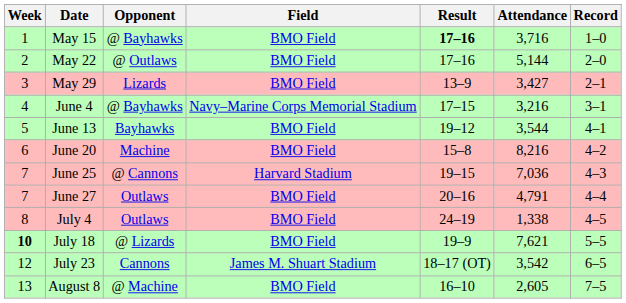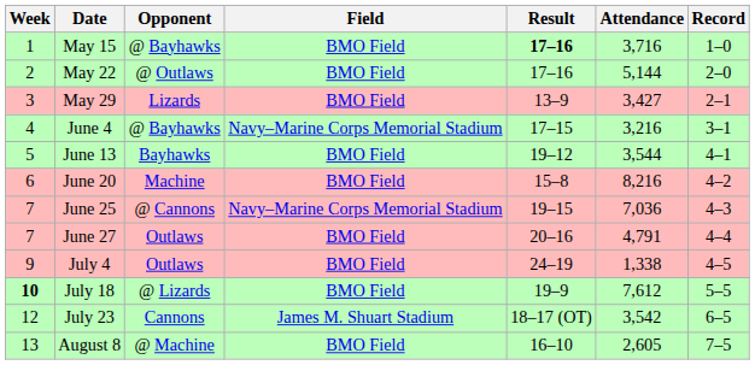 <table class="wikitable">
 <tr>
 <th>Week</th>
 <th>Date</th>
 <th>Opponent</th>
 <th>Field</th>
 <th>Result</th>
 <th>Attendance</th>
 <th>Record</th>
 </tr>
 <tr align="center" bgcolor="bbffbb">
 <td>1</td>
 <td>May 15</td>
 <td>@ <a href='#'>Bayhawks</a></td>
 <td><a href='#'>BMO Field</a></td>
 <td><strong>17–16</strong></td>
 <td>3,716</td>
 <td>1–0</td>
 </tr>
 <tr align="center" bgcolor="bbffbb">
 <td>2</td>
 <td>May 22</td>
 <td>@ <a href='#'>Outlaws</a></td>
 <td><a href='#'>BMO Field</a></td>
 <td>17–16</td>
 <td>5,144</td>
 <td>2–0</td>
 </tr>
 <tr align="center" bgcolor="ffbbbb">
 <td>3</td>
 <td>May 29</td>
 <td><a href='#'>Lizards</a></td>
 <td><a href='#'>BMO Field</a></td>
 <td>13–9</td>
 <td>3,427</td>
 <td>2–1</td>
 </tr>
 <tr align="center" bgcolor="bbffbb">
 <td>4</td>
 <td>June 4</td>
 <td>@ <a href='#'>Bayhawks</a></td>
 <td><a href='#'>Navy–Marine Corps Memorial Stadium</a></td>
 <td>17–15</td>
 <td>3,216</td>
 <td>3–1</td>
 </tr>
 <tr align="center" bgcolor="bbffbb">
 <td>5</td>
 <td>June 13</td>
 <td><a href='#'>Bayhawks</a></td>
 <td><a href='#'>BMO Field</a></td>
 <td>19–12</td>
 <td>3,544</td>
 <td>4–1</td>
 </tr>
 <tr align="center" bgcolor="ffbbbb">
 <td>6</td>
 <td>June 20</td>
 <td><a href='#'>Machine</a></td>
 <td><a href='#'>BMO Field</a></td>
 <td>15–8</td>
 <td>8,216</td>
 <td>4–2</td>
 </tr>
 <tr align="center" bgcolor="ffbbbb">
 <td>7</td>
 <td>June 25</td>
 <td>@ <a href='#'>Cannons</a></td>
-<td><a href='#'>Harvard Stadium</a></td>
+<td><a href='#'>Navy–Marine Corps Memorial Stadium</a></td>
 <td>19–15</td>
 <td>7,036</td>
 <td>4–3</td>
 </tr>
 <tr align="center" bgcolor="ffbbbb">
 <td>7</td>
 <td>June 27</td>
 <td><a href='#'>Outlaws</a></td>
 <td><a href='#'>BMO Field</a></td>
 <td>20–16</td>
 <td>4,791</td>
 <td>4–4</td>
 </tr>
 <tr align="center" bgcolor="ffbbbb">
-<td>8</td>
+<td>9</td>
 <td>July 4</td>
 <td><a href='#'>Outlaws</a></td>
 <td><a href='#'>BMO Field</a></td>
 <td>24–19</td>
 <td>1,338</td>
 <td>4–5</td>
 </tr>
 <tr align="center" bgcolor="bbffbb">
 <td><strong>10</strong></td>
 <td>July 18</td>
 <td>@ <a href='#'>Lizards</a></td>
 <td><a href='#'>BMO Field</a></td>
 <td>19–9</td>
-<td>7,621</td>
+<td>7,612</td>
 <td>5–5</td>
 </tr>
 <tr align="center" bgcolor="bbffbb">
 <td>12</td>
 <td>July 23</td>
 <td><a href='#'>Cannons</a></td>
 <td><a href='#'>James M. Shuart Stadium</a></td>
 <td>18–17 (OT)</td>
 <td>3,542</td>
 <td>6–5</td>
 </tr>
 <tr align="center" bgcolor="bbffbb">
 <td>13</td>
 <td>August 8</td>
 <td>@ <a href='#'>Machine</a></td>
 <td><a href='#'>BMO Field</a></td>
 <td>16–10</td>
 <td>2,605</td>
 <td>7–5</td>
 </tr>
 </table>
